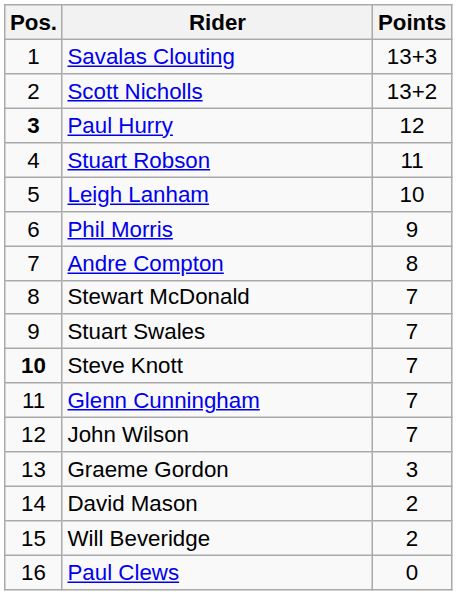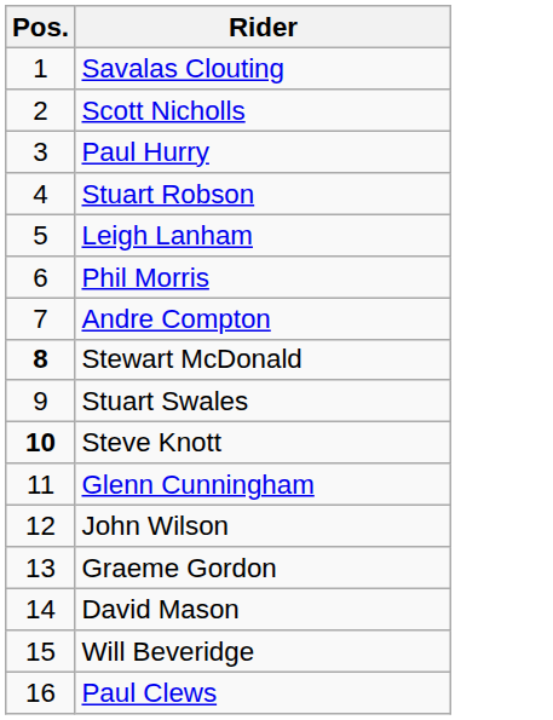 <table class=wikitable style="font-size:93%;">
 <tr>
 <th width=25px>Pos.</th>
 <th width=200px>Rider</th>
-<th width=40px>Points</th>
 </tr>
 <tr align=center>
 <td>1</td>
 <td align=left><a href='#'>Savalas Clouting</a></td>
-<td>13+3</td>
 </tr>
 <tr align=center>
 <td>2</td>
 <td align=left><a href='#'>Scott Nicholls</a></td>
-<td>13+2</td>
 </tr>
 <tr align=center>
-<td><strong>3</strong></td>
+<td>3</td>
 <td align=left><a href='#'>Paul Hurry</a></td>
-<td>12</td>
 </tr>
 <tr align=center>
 <td>4</td>
 <td align=left><a href='#'>Stuart Robson</a></td>
-<td>11</td>
 </tr>
 <tr align=center>
 <td>5</td>
 <td align=left><a href='#'>Leigh Lanham</a></td>
-<td>10</td>
 </tr>
 <tr align=center>
 <td>6</td>
 <td align=left><a href='#'>Phil Morris</a></td>
-<td>9</td>
 </tr>
 <tr align=center>
 <td>7</td>
 <td align=left><a href='#'>Andre Compton</a></td>
-<td>8</td>
 </tr>
 <tr align=center>
-<td>8</td>
+<td><strong>8</strong></td>
 <td align=left>Stewart McDonald</td>
-<td>7</td>
 </tr>
 <tr align=center>
 <td>9</td>
 <td align=left>Stuart Swales</td>
-<td>7</td>
 </tr>
 <tr align=center>
 <td><strong>10</strong></td>
 <td align=left>Steve Knott</td>
-<td>7</td>
 </tr>
 <tr align=center>
 <td>11</td>
 <td align=left><a href='#'>Glenn Cunningham</a></td>
-<td>7</td>
 </tr>
 <tr align=center>
 <td>12</td>
 <td align=left>John Wilson</td>
-<td>7</td>
 </tr>
 <tr align=center>
 <td>13</td>
 <td align=left>Graeme Gordon</td>
-<td>3</td>
 </tr>
 <tr align=center>
 <td>14</td>
 <td align=left>David Mason</td>
-<td>2</td>
 </tr>
 <tr align=center>
 <td>15</td>
 <td align=left>Will Beveridge</td>
-<td>2</td>
 </tr>
 <tr align=center>
 <td>16</td>
 <td align=left><a href='#'>Paul Clews</a></td>
-<td>0</td>
 </tr>
 </table>
